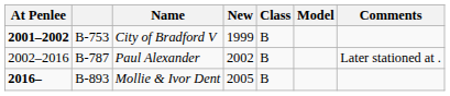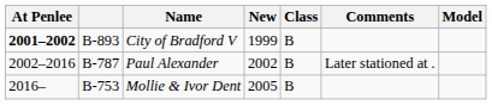 <table class="wikitable sortable">
 <tr>
 <th>At Penlee</th>
 <th></th>
 <th>Name</th>
 <th>New</th>
 <th>Class</th>
+<th class=unsortable>Comments</th>
 <th>Model</th>
-<th class=unsortable>Comments</th>
 </tr>
 <tr>
 <td><strong>2001–2002</strong></td>
-<td>B-753</td>
+<td>B-893</td>
 <td><em>City of Bradford V</em></td>
 <td>1999</td>
 <td>B</td>
 <td></td>
 <td></td>
 </tr>
 <tr>
 <td>2002–2016</td>
 <td>B-787</td>
 <td><em>Paul Alexander</em></td>
 <td>2002</td>
 <td>B</td>
+<td>Later stationed at .</td>
 <td></td>
-<td>Later stationed at .</td>
 </tr>
 <tr>
-<td><strong>2016–</strong></td>
-<td>B-893</td>
+<td>2016–</td>
+<td>B-753</td>
 <td><em>Mollie & Ivor Dent</em></td>
 <td>2005</td>
 <td>B</td>
 <td></td>
 <td></td>
 </tr>
 </table>
